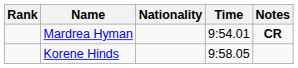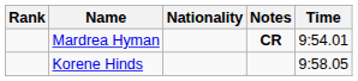 <table class="wikitable sortable" style="text-align:center;font-size:95%">
 <tr>
 <th>Rank</th>
 <th>Name</th>
 <th>Nationality</th>
+<th>Notes</th>
 <th>Time</th>
-<th>Notes</th>
 </tr>
 <tr>
 <td></td>
 <td align=left><a href='#'>Mardrea Hyman</a></td>
 <td align=left></td>
+<td><strong>CR</strong></td>
 <td>9:54.01</td>
-<td><strong>CR</strong></td>
 </tr>
 <tr>
 <td></td>
 <td align=left><a href='#'>Korene Hinds</a></td>
 <td align=left></td>
+<td></td>
 <td>9:58.05</td>
-<td></td>
 </tr>
 </table>
